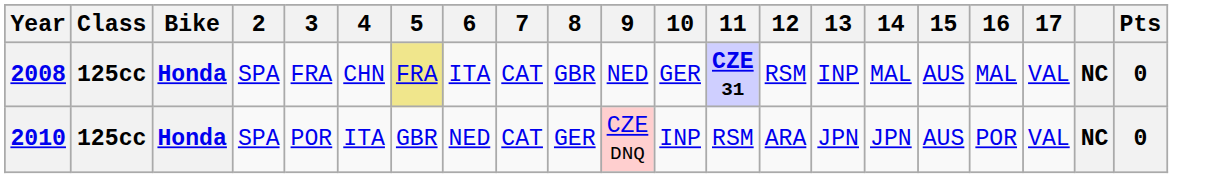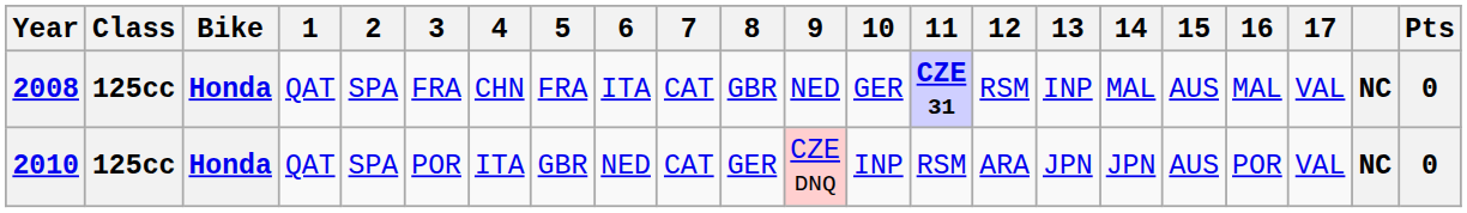 <table class="wikitable" style="text-align:center">
 <tr>
 <th>Year</th>
 <th>Class</th>
 <th>Bike</th>
+<th>1</th>
 <th>2</th>
 <th>3</th>
 <th>4</th>
 <th>5</th>
 <th>6</th>
 <th>7</th>
 <th>8</th>
 <th>9</th>
 <th>10</th>
 <th>11</th>
 <th>12</th>
 <th>13</th>
 <th>14</th>
 <th>15</th>
 <th>16</th>
 <th>17</th>
 <th></th>
 <th>Pts</th>
 </tr>
 <tr>
 <th><a href='#'>2008</a></th>
 <th>125cc</th>
 <th><a href='#'>Honda</a></th>
+<td><a href='#'>QAT</a></td>
 <td><a href='#'>SPA</a></td>
 <td><a href='#'>FRA</a></td>
 <td><a href='#'>CHN</a></td>
-<td style="background: khaki;"><a href='#'>FRA</a></td>
+<td><a href='#'>FRA</a></td>
 <td><a href='#'>ITA</a></td>
 <td><a href='#'>CAT</a></td>
 <td><a href='#'>GBR</a></td>
 <td><a href='#'>NED</a></td>
 <td><a href='#'>GER</a></td>
 <td style="background:#cfcfff;"><strong><a href='#'>CZE</a><br><small>31</small></strong></td>
 <td><a href='#'>RSM</a></td>
 <td><a href='#'>INP</a></td>
 <td><a href='#'>MAL</a></td>
 <td><a href='#'>AUS</a></td>
 <td><a href='#'>MAL</a></td>
 <td><a href='#'>VAL</a></td>
 <th>NC</th>
 <th>0</th>
 </tr>
 <tr>
 <th><a href='#'>2010</a></th>
 <th>125cc</th>
 <th><a href='#'>Honda</a></th>
+<td><a href='#'>QAT</a></td>
 <td><a href='#'>SPA</a></td>
 <td><a href='#'>POR</a></td>
 <td><a href='#'>ITA</a></td>
 <td><a href='#'>GBR</a></td>
 <td><a href='#'>NED</a></td>
 <td><a href='#'>CAT</a></td>
 <td><a href='#'>GER</a></td>
 <td style="background:#ffcfcf;"><a href='#'>CZE</a><br><small>DNQ</small></td>
 <td><a href='#'>INP</a></td>
 <td><a href='#'>RSM</a></td>
 <td><a href='#'>ARA</a></td>
 <td><a href='#'>JPN</a></td>
 <td><a href='#'>JPN</a></td>
 <td><a href='#'>AUS</a></td>
 <td><a href='#'>POR</a></td>
 <td><a href='#'>VAL</a></td>
 <th>NC</th>
 <th>0</th>
 </tr>
 </table>
